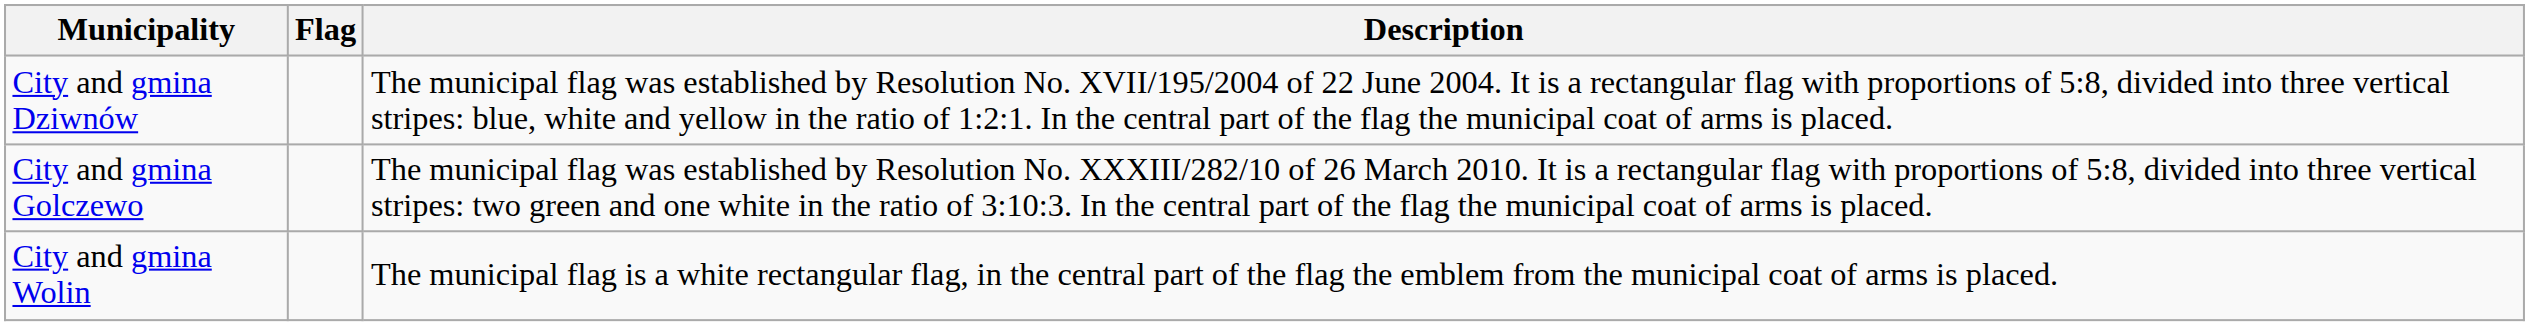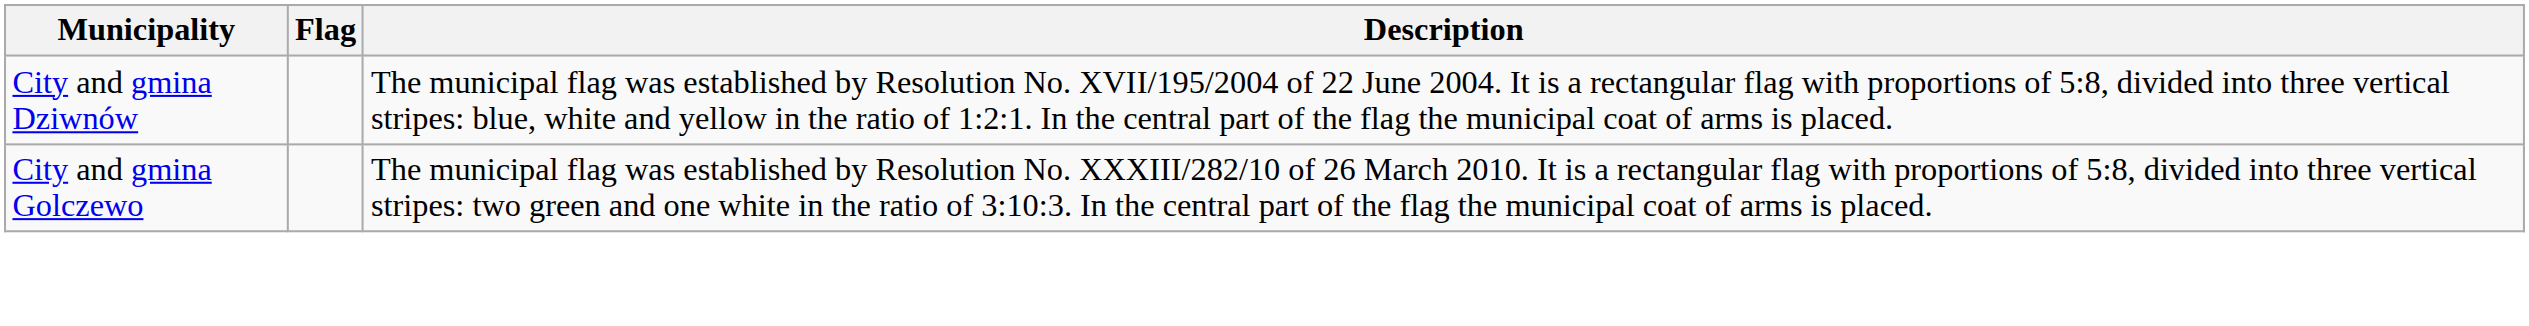 <table class="wikitable">
 <tr>
 <th>Municipality</th>
 <th>Flag</th>
 <th>Description</th>
 </tr>
 <tr>
 <td><a href='#'>City</a> and <a href='#'>gmina Dziwnów</a></td>
 <td></td>
 <td>The municipal flag was established by Resolution No. XVII/195/2004 of 22 June 2004. It is a rectangular flag with proportions of 5:8, divided into three vertical stripes: blue, white and yellow in the ratio of 1:2:1. In the central part of the flag the municipal coat of arms is placed.</td>
 </tr>
 <tr>
 <td><a href='#'>City</a> and <a href='#'>gmina Golczewo</a></td>
 <td></td>
 <td>The municipal flag was established by Resolution No. XXXIII/282/10 of 26 March 2010. It is a rectangular flag with proportions of 5:8, divided into three vertical stripes: two green and one white in the ratio of 3:10:3. In the central part of the flag the municipal coat of arms is placed.</td>
 </tr>
-<tr>
-<td><a href='#'>City</a> and <a href='#'>gmina Wolin</a></td>
-<td></td>
-<td>The municipal flag is a white rectangular flag, in the central part of the flag the emblem from the municipal coat of arms is placed.</td>
-</tr>
 </table>
